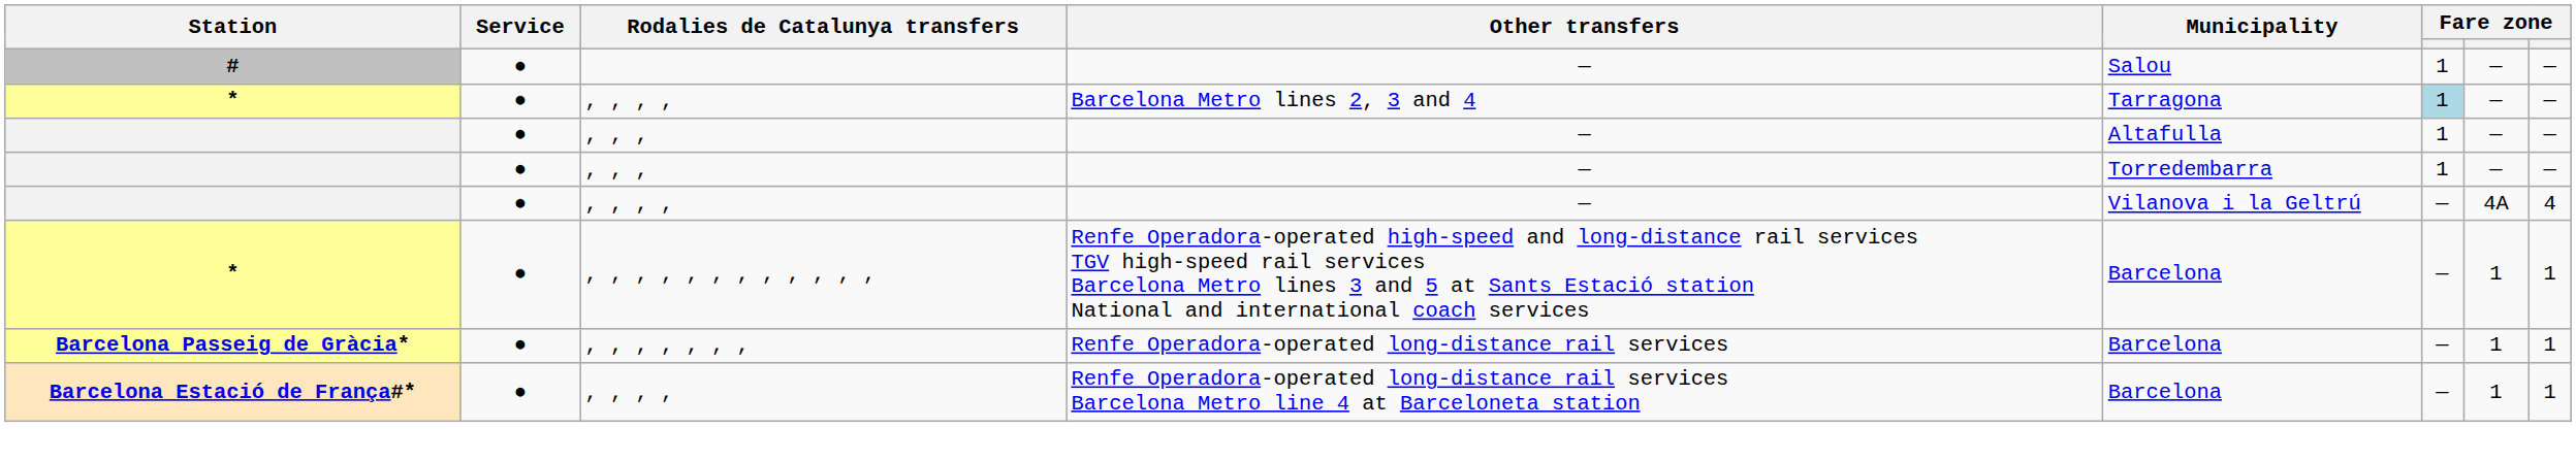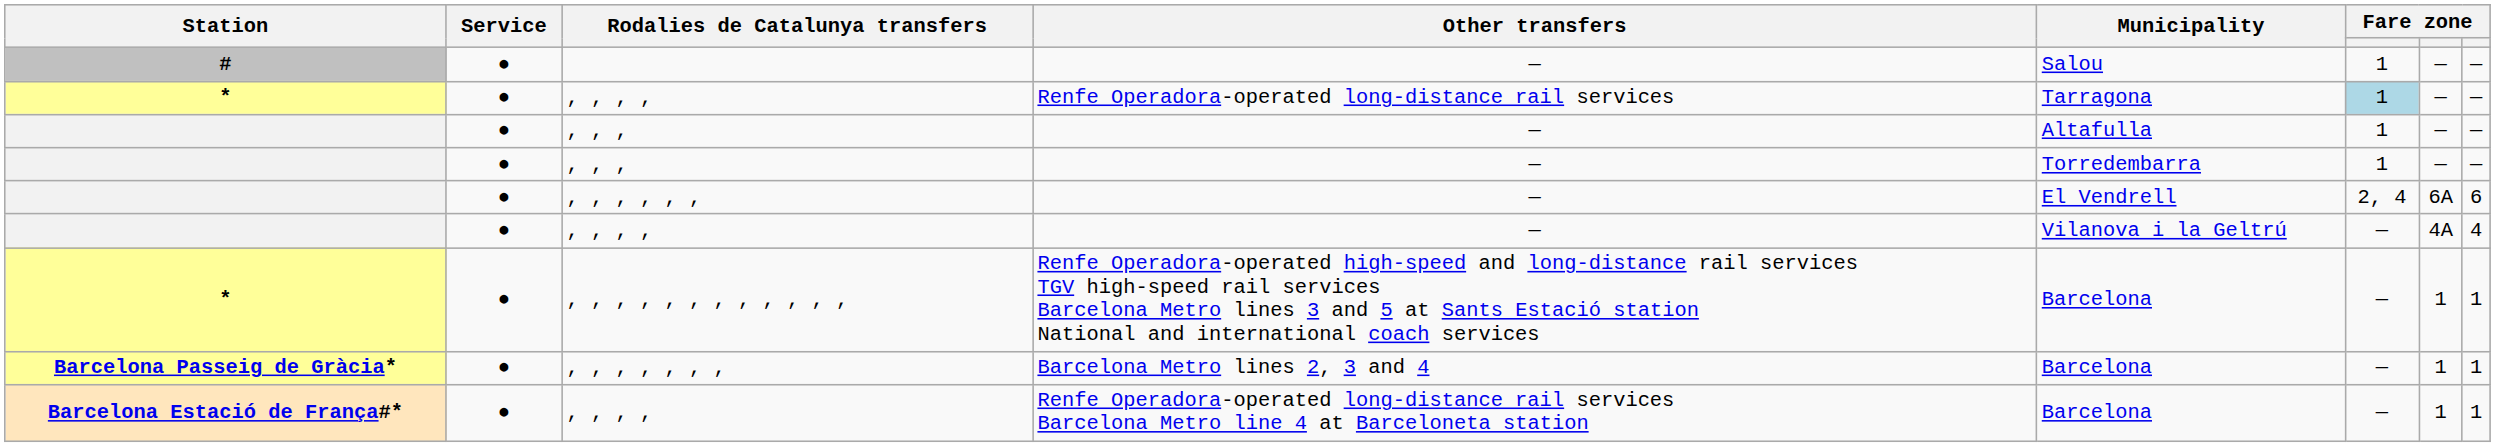 <table class="wikitable sortable plainrowheaders" width="100%">
 <tr>
 <th scope=col rowspan=2>Station</th>
 <th scope=col rowspan=2>Service</th>
 <th scope=col rowspan=2>Rodalies de Catalunya transfers</th>
 <th scope=col rowspan=2>Other transfers</th>
 <th scope=col rowspan=2>Municipality</th>
 <th scope=col colspan=3>Fare zone</th>
 </tr>
 <tr>
 <th scope=col></th>
 <th scope=col></th>
 <th scope=col></th>
 </tr>
 <tr>
 <th scope=row style="background-color:#C0C0C0">#</th>
 <td align=center>●</td>
 <td></td>
 <td align=center>—</td>
 <td><a href='#'>Salou</a></td>
 <td align=center>1</td>
 <td align=center>—</td>
 <td align=center>—</td>
 </tr>
 <tr>
 <th scope=row style="background-color:#FFFF99">*</th>
 <td align=center>●</td>
 <td>, , , ,  </td>
-<td><a href='#'>Barcelona Metro</a> lines <a href='#'>2</a>, <a href='#'>3</a> and <a href='#'>4</a></td>
+<td><a href='#'>Renfe Operadora</a>-operated <a href='#'>long-distance rail</a> services</td>
 <td><a href='#'>Tarragona</a></td>
 <td align=center style="background: lightblue;">1</td>
 <td align=center>—</td>
 <td align=center>—</td>
 </tr>
 <tr>
 <th scope=row></th>
 <td align=center>●</td>
 <td>, , , </td>
 <td align=center>—</td>
 <td><a href='#'>Altafulla</a></td>
 <td align=center>1</td>
 <td align=center>—</td>
 <td align=center>—</td>
 </tr>
 <tr>
 <th scope=row></th>
 <td align=center>●</td>
 <td>, , , </td>
 <td align=center>—</td>
 <td><a href='#'>Torredembarra</a></td>
 <td align=center>1</td>
 <td align=center>—</td>
 <td align=center>—</td>
 </tr>
 <tr>
 <th scope=row></th>
 <td align=center>●</td>
+<td>, , , , , , </td>
+<td align=center>—</td>
+<td><a href='#'>El Vendrell</a></td>
+<td align=center>2, 4</td>
+<td align=center>6A</td>
+<td align=center>6</td>
+</tr>
+<tr>
+<th scope=row></th>
+<td align=center>●</td>
 <td>, , , , </td>
 <td align=center>—</td>
 <td><a href='#'>Vilanova i la Geltrú</a></td>
 <td align=center>—</td>
 <td align=center>4A</td>
 <td align=center>4</td>
 </tr>
 <tr>
 <th scope=row style="background-color:#FFFF99">*</th>
 <td align=center>●</td>
 <td>, , , , , , , , , , , , </td>
 <td><a href='#'>Renfe Operadora</a>-operated <a href='#'>high-speed</a> and <a href='#'>long-distance</a> rail services<br> <a href='#'>TGV</a> high-speed rail services<br> <a href='#'>Barcelona Metro</a> lines <a href='#'>3</a> and <a href='#'>5</a> at <a href='#'>Sants Estació station</a><br> National and international <a href='#'>coach</a> services</td>
 <td><a href='#'>Barcelona</a></td>
 <td align=center>—</td>
 <td align=center>1</td>
 <td align=center>1</td>
 </tr>
 <tr>
 <th scope=row style="background-color:#FFFF99"><a href='#'>Barcelona Passeig de Gràcia</a>*</th>
 <td align=center>●</td>
 <td>, , , , , , , </td>
-<td><a href='#'>Renfe Operadora</a>-operated <a href='#'>long-distance rail</a> services</td>
+<td><a href='#'>Barcelona Metro</a> lines <a href='#'>2</a>, <a href='#'>3</a> and <a href='#'>4</a></td>
 <td><a href='#'>Barcelona</a></td>
 <td align=center>—</td>
 <td align=center>1</td>
 <td align=center>1</td>
 </tr>
 <tr>
 <th scope=row style="background-color:#FFE6BD"><a href='#'>Barcelona Estació de França</a>#*</th>
 <td align=center>●</td>
 <td>, , , , </td>
 <td><a href='#'>Renfe Operadora</a>-operated <a href='#'>long-distance rail</a> services<br> <a href='#'>Barcelona Metro line 4</a> at <a href='#'>Barceloneta station</a></td>
 <td><a href='#'>Barcelona</a></td>
 <td align=center>—</td>
 <td align=center>1</td>
 <td align=center>1</td>
 </tr>
 </table>
